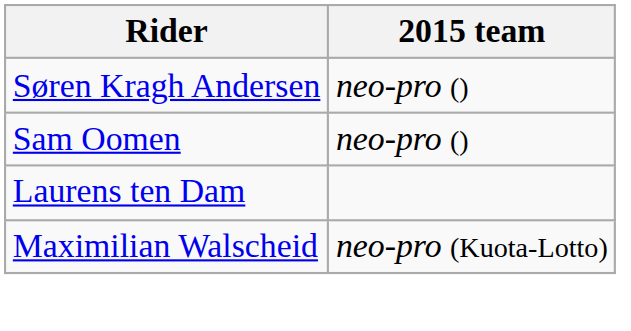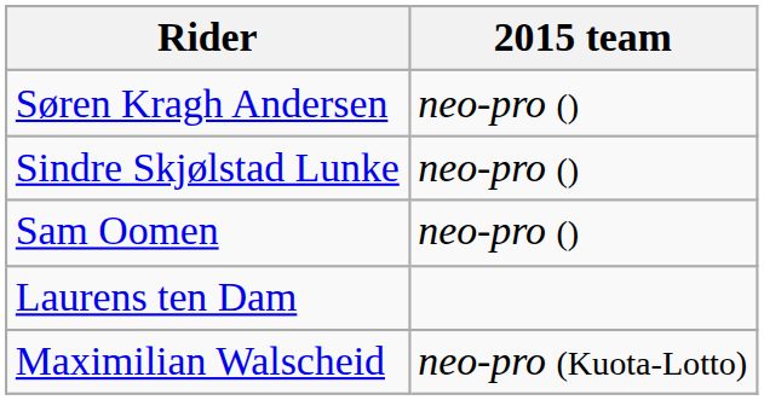 <table class="wikitable">
 <tr>
 <th>Rider</th>
 <th>2015 team</th>
 </tr>
 <tr>
 <td><a href='#'>Søren Kragh Andersen</a></td>
+<td><em>neo-pro</em> <small>()</small></td>
+</tr>
+<tr>
+<td><a href='#'>Sindre Skjølstad Lunke</a></td>
 <td><em>neo-pro</em> <small>()</small></td>
 </tr>
 <tr>
 <td><a href='#'>Sam Oomen</a></td>
 <td><em>neo-pro</em> <small>()</small></td>
 </tr>
 <tr>
 <td><a href='#'>Laurens ten Dam</a></td>
 <td></td>
 </tr>
 <tr>
 <td><a href='#'>Maximilian Walscheid</a></td>
 <td><em>neo-pro</em> <small>(Kuota-Lotto)</small></td>
 </tr>
 </table>
